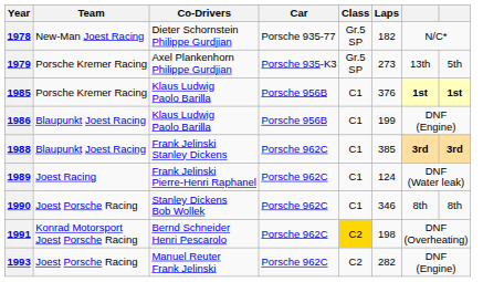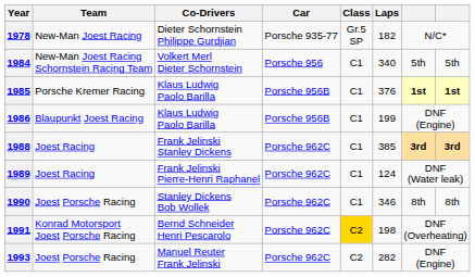 <table class="wikitable" style="text-align:center; font-size:90%">
 <tr>
 <th>Year</th>
 <th>Team</th>
 <th>Co-Drivers</th>
 <th>Car</th>
 <th>Class</th>
 <th>Laps</th>
 <th></th>
 <th></th>
 </tr>
 <tr>
 <th><a href='#'>1978</a></th>
 <td align=left> New-Man <a href='#'>Joest Racing</a></td>
 <td align=left> Dieter Schornstein<br> <a href='#'>Philippe Gurdjian</a></td>
 <td align=left>Porsche 935-77</td>
 <td>Gr.5<br>SP</td>
 <td>182</td>
 <td colspan=2>N/C*</td>
 </tr>
 <tr>
-<th><a href='#'>1979</a></th>
-<td align=left> Porsche Kremer Racing</td>
-<td align=left> Axel Plankenhorn<br> <a href='#'>Philippe Gurdjian</a></td>
-<td align=left><a href='#'>Porsche 935</a>-K3</td>
-<td>Gr.5<br>SP</td>
-<td>273</td>
-<td>13th</td>
+<th><a href='#'>1984</a></th>
+<td align=left> New-Man <a href='#'>Joest Racing</a><br> <a href='#'>Schornstein Racing Team</a></td>
+<td align=left> <a href='#'>Volkert Merl</a><br> <a href='#'>Dieter Schornstein</a></td>
+<td align=left><a href='#'>Porsche 956</a></td>
+<td>C1</td>
+<td>340</td>
+<td>5th</td>
 <td>5th</td>
 </tr>
 <tr>
 <th><a href='#'>1985</a></th>
 <td align=left> Porsche Kremer Racing</td>
 <td align=left> <a href='#'>Klaus Ludwig</a><br> <a href='#'>Paolo Barilla</a></td>
 <td align=left><a href='#'>Porsche 956B</a></td>
 <td>C1</td>
 <td>376</td>
 <td style="background:#ffffbf;"><strong>1st</strong></td>
 <td style="background:#ffffbf;"><strong>1st</strong></td>
 </tr>
 <tr>
 <th><a href='#'>1986</a></th>
 <td align=left> <a href='#'>Blaupunkt</a> <a href='#'>Joest Racing</a></td>
 <td align=left> <a href='#'>Klaus Ludwig</a><br> <a href='#'>Paolo Barilla</a></td>
 <td align=left><a href='#'>Porsche 956B</a></td>
 <td>C1</td>
 <td>199</td>
 <td colspan=2>DNF<br>(Engine)</td>
 </tr>
 <tr>
 <th><a href='#'>1988</a></th>
-<td align=left> <a href='#'>Blaupunkt</a> <a href='#'>Joest Racing</a></td>
+<td align=left> <a href='#'>Joest Racing</a></td>
 <td align=left> <a href='#'>Frank Jelinski</a><br> <a href='#'>Stanley Dickens</a></td>
 <td align=left><a href='#'>Porsche 962C</a></td>
 <td>C1</td>
 <td>385</td>
 <td style="background:#ffdf9f;"><strong>3rd</strong></td>
 <td style="background:#ffdf9f;"><strong>3rd</strong></td>
 </tr>
 <tr>
 <th><a href='#'>1989</a></th>
 <td align=left> <a href='#'>Joest Racing</a></td>
 <td align=left> <a href='#'>Frank Jelinski</a><br> <a href='#'>Pierre-Henri Raphanel</a></td>
 <td align=left><a href='#'>Porsche 962C</a></td>
 <td>C1</td>
 <td>124</td>
 <td colspan=2>DNF<br>(Water leak)</td>
 </tr>
 <tr>
 <th><a href='#'>1990</a></th>
 <td align=left> <a href='#'>Joest</a> <a href='#'>Porsche</a> Racing</td>
 <td align=left> <a href='#'>Stanley Dickens</a><br> <a href='#'>Bob Wollek</a></td>
 <td align=left><a href='#'>Porsche 962C</a></td>
 <td>C1</td>
 <td>346</td>
 <td>8th</td>
 <td>8th</td>
 </tr>
 <tr>
 <th><a href='#'>1991</a></th>
 <td align=left> <a href='#'>Konrad Motorsport</a><br> <a href='#'>Joest</a> <a href='#'>Porsche</a> Racing</td>
 <td align=left> <a href='#'>Bernd Schneider</a><br> <a href='#'>Henri Pescarolo</a></td>
 <td align=left><a href='#'>Porsche 962C</a></td>
 <td style="background: gold;">C2</td>
 <td>198</td>
 <td colspan=2>DNF<br>(Overheating)</td>
 </tr>
 <tr>
 <th><a href='#'>1993</a></th>
 <td align=left> <a href='#'>Joest</a> <a href='#'>Porsche</a> Racing</td>
 <td align=left> <a href='#'>Manuel Reuter</a><br> <a href='#'>Frank Jelinski</a></td>
 <td align=left><a href='#'>Porsche 962C</a></td>
 <td>C2</td>
 <td>282</td>
 <td colspan=2>DNF<br>(Engine)</td>
 </tr>
 </table>
